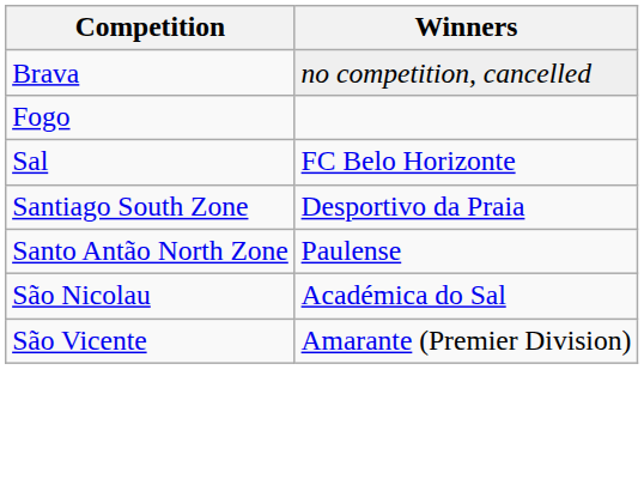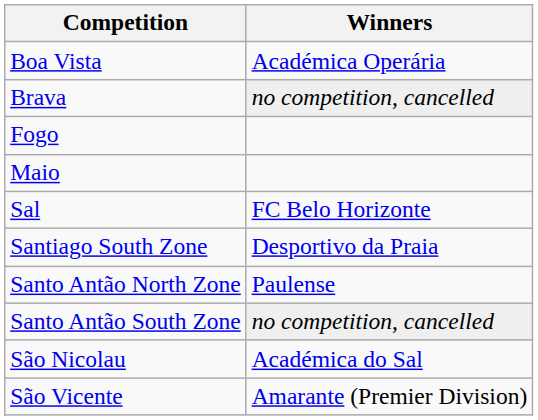 <table class="wikitable">
 <tr>
 <th>Competition</th>
 <th>Winners</th>
+</tr>
+<tr>
+<td><a href='#'>Boa Vista</a></td>
+<td><a href='#'>Académica Operária</a></td>
 </tr>
 <tr>
 <td><a href='#'>Brava</a></td>
 <td bgcolor=EFEFEF><em>no competition, cancelled</em></td>
 </tr>
 <tr>
 <td><a href='#'>Fogo</a></td>
+<td></td>
+</tr>
+<tr>
+<td><a href='#'>Maio</a></td>
 <td></td>
 </tr>
 <tr>
 <td><a href='#'>Sal</a></td>
 <td><a href='#'>FC Belo Horizonte</a></td>
 </tr>
 <tr>
 <td><a href='#'>Santiago South Zone</a></td>
 <td><a href='#'>Desportivo da Praia</a></td>
 </tr>
 <tr>
 <td><a href='#'>Santo Antão North Zone</a></td>
 <td><a href='#'>Paulense</a></td>
 </tr>
 <tr>
+<td><a href='#'>Santo Antão South Zone</a></td>
+<td bgcolor=EFEFEF><em>no competition, cancelled</em></td>
+</tr>
+<tr>
 <td><a href='#'>São Nicolau</a></td>
 <td><a href='#'>Académica do Sal</a></td>
 </tr>
 <tr>
 <td><a href='#'>São Vicente</a></td>
 <td><a href='#'>Amarante</a> (Premier Division)</td>
 </tr>
 </table>
